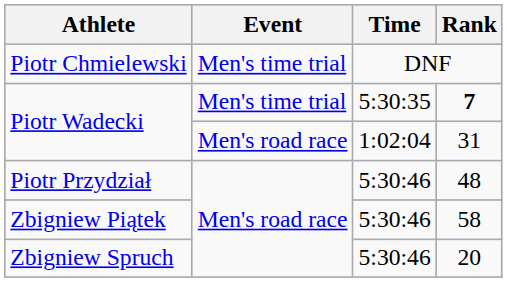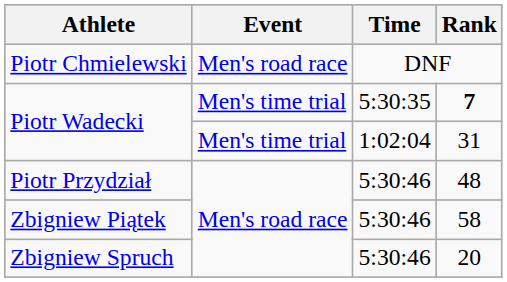 <table class=wikitable style="font-size:90%">
 <tr>
 <th>Athlete</th>
 <th>Event</th>
 <th>Time</th>
 <th>Rank</th>
 </tr>
 <tr align=center>
 <td align=left><a href='#'>Piotr Chmielewski</a></td>
-<td align=left><a href='#'>Men's time trial</a></td>
+<td align=left><a href='#'>Men's road race</a></td>
 <td colspan=2>DNF</td>
 </tr>
 <tr align=center>
 <td align=left rowspan=2><a href='#'>Piotr Wadecki</a></td>
 <td align=left><a href='#'>Men's time trial</a></td>
 <td>5:30:35</td>
 <td><strong>7</strong></td>
 </tr>
 <tr align=center>
-<td align=left><a href='#'>Men's road race</a></td>
+<td align=left><a href='#'>Men's time trial</a></td>
 <td>1:02:04</td>
 <td>31</td>
 </tr>
 <tr align=center>
 <td align=left><a href='#'>Piotr Przydział</a></td>
 <td align=left rowspan=3><a href='#'>Men's road race</a></td>
 <td>5:30:46</td>
 <td>48</td>
 </tr>
 <tr align=center>
 <td align=left><a href='#'>Zbigniew Piątek</a></td>
 <td>5:30:46</td>
 <td>58</td>
 </tr>
 <tr align=center>
 <td align=left><a href='#'>Zbigniew Spruch</a></td>
 <td>5:30:46</td>
 <td>20</td>
 </tr>
 </table>
